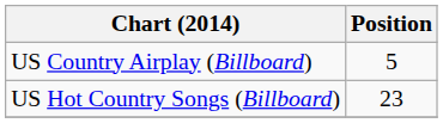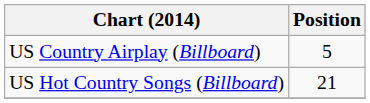 <table class="wikitable sortable">
 <tr>
 <th scope="col">Chart (2014)</th>
 <th scope="col">Position</th>
 </tr>
 <tr>
 <td>US <a href='#'>Country Airplay</a> (<em><a href='#'>Billboard</a></em>)</td>
 <td align="center">5</td>
 </tr>
 <tr>
 <td>US <a href='#'>Hot Country Songs</a> (<em><a href='#'>Billboard</a></em>)</td>
-<td align="center">23</td>
+<td align="center">21</td>
 </tr>
 <tr>
 </tr>
 </table>
